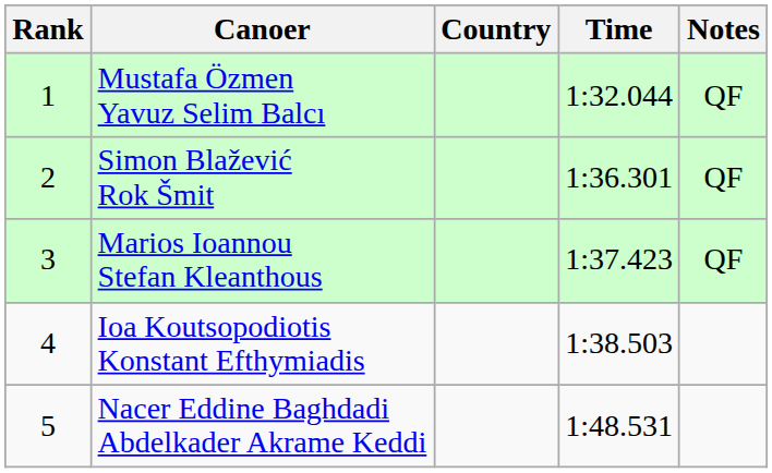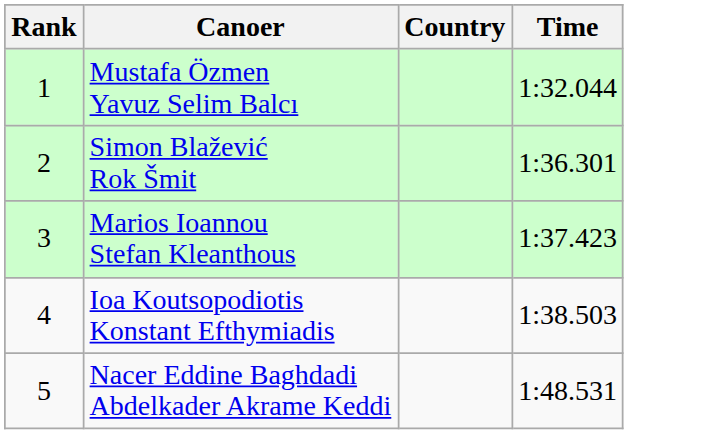 <table class="wikitable" style="text-align:center;">
 <tr>
 <th>Rank</th>
 <th>Canoer</th>
 <th>Country</th>
 <th>Time</th>
-<th>Notes</th>
 </tr>
 <tr bgcolor=ccffcc>
 <td>1</td>
 <td align="left"><a href='#'>Mustafa Özmen</a><br><a href='#'>Yavuz Selim Balcı</a></td>
 <td align="left"></td>
 <td>1:32.044</td>
-<td>QF</td>
 </tr>
 <tr bgcolor=ccffcc>
 <td>2</td>
 <td align="left"><a href='#'>Simon Blažević</a><br><a href='#'>Rok Šmit</a></td>
 <td align="left"></td>
 <td>1:36.301</td>
-<td>QF</td>
 </tr>
 <tr bgcolor=ccffcc>
 <td>3</td>
 <td align="left"><a href='#'>Marios Ioannou</a><br><a href='#'>Stefan Kleanthous</a></td>
 <td align="left"></td>
 <td>1:37.423</td>
-<td>QF</td>
 </tr>
 <tr>
 <td>4</td>
 <td align="left"><a href='#'>Ioa Koutsopodiotis</a><br><a href='#'>Konstant Efthymiadis</a></td>
 <td align="left"></td>
 <td>1:38.503</td>
-<td></td>
 </tr>
 <tr>
 <td>5</td>
 <td align="left"><a href='#'>Nacer Eddine Baghdadi</a><br><a href='#'>Abdelkader Akrame Keddi</a></td>
 <td align="left"></td>
 <td>1:48.531</td>
-<td></td>
 </tr>
 </table>
